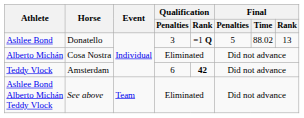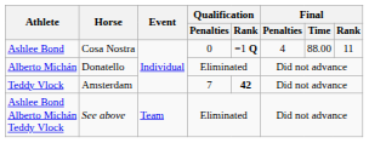 <table class="wikitable" style="font-size:90%; text-align:center">
 <tr>
 <th rowspan=2>Athlete</th>
 <th rowspan=2>Horse</th>
 <th rowspan=2>Event</th>
 <th colspan=2>Qualification</th>
 <th colspan=3>Final</th>
 </tr>
 <tr style="font-size:95%">
 <th>Penalties</th>
 <th>Rank</th>
 <th>Penalties</th>
 <th>Time</th>
 <th>Rank</th>
 </tr>
 <tr>
 <td align=left><a href='#'>Ashlee Bond</a></td>
-<td align=left>Donatello</td>
+<td align=left>Cosa Nostra</td>
 <td align=left rowspan=3><a href='#'>Individual</a></td>
-<td>3</td>
+<td>0</td>
 <td>=1 <strong>Q</strong></td>
-<td>5</td>
-<td>88.02</td>
-<td>13</td>
+<td>4</td>
+<td>88.00</td>
+<td>11</td>
 </tr>
 <tr>
 <td align=left><a href='#'>Alberto Michán</a></td>
-<td align=left>Cosa Nostra</td>
+<td align=left>Donatello</td>
 <td colspan=2>Eliminated</td>
 <td colspan=3>Did not advance</td>
 </tr>
 <tr>
 <td align=left><a href='#'>Teddy Vlock</a></td>
 <td align=left>Amsterdam</td>
-<td>6</td>
+<td>7</td>
 <td><strong>42</strong></td>
 <td colspan=3>Did not advance</td>
 </tr>
 <tr>
 <td align=left><a href='#'>Ashlee Bond</a><br><a href='#'>Alberto Michán</a><br><a href='#'>Teddy Vlock</a></td>
 <td align=left><em>See above</em></td>
 <td align=left><a href='#'>Team</a></td>
 <td colspan=2>Eliminated</td>
 <td colspan=3>Did not advance</td>
 </tr>
 </table>
